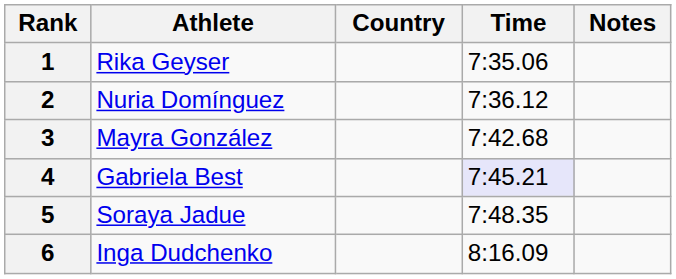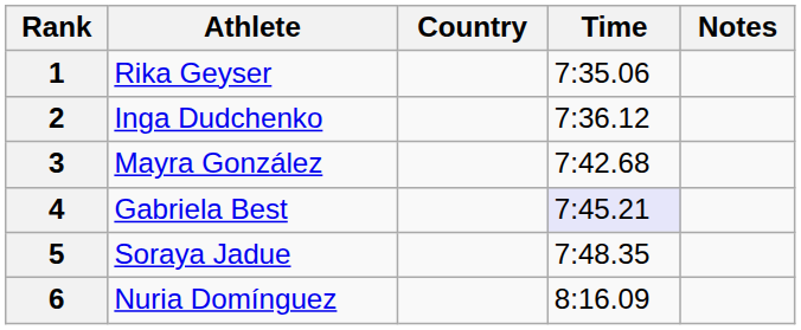 <table class="wikitable sortable" width=50%>
 <tr>
 <th>Rank</th>
 <th>Athlete</th>
 <th>Country</th>
 <th>Time</th>
 <th>Notes</th>
 </tr>
 <tr>
 <th>1</th>
 <td><a href='#'>Rika Geyser</a></td>
 <td></td>
 <td>7:35.06</td>
 <td></td>
 </tr>
 <tr>
 <th>2</th>
-<td><a href='#'>Nuria Domínguez</a></td>
+<td><a href='#'>Inga Dudchenko</a></td>
 <td></td>
 <td>7:36.12</td>
 <td></td>
 </tr>
 <tr>
 <th>3</th>
 <td><a href='#'>Mayra González</a></td>
 <td></td>
 <td>7:42.68</td>
 <td></td>
 </tr>
 <tr>
 <th>4</th>
 <td><a href='#'>Gabriela Best</a></td>
 <td></td>
 <td style="background: lavender;">7:45.21</td>
 <td></td>
 </tr>
 <tr>
 <th>5</th>
 <td><a href='#'>Soraya Jadue</a></td>
 <td></td>
 <td>7:48.35</td>
 <td></td>
 </tr>
 <tr>
 <th>6</th>
-<td><a href='#'>Inga Dudchenko</a></td>
+<td><a href='#'>Nuria Domínguez</a></td>
 <td></td>
 <td>8:16.09</td>
 <td></td>
 </tr>
 </table>
